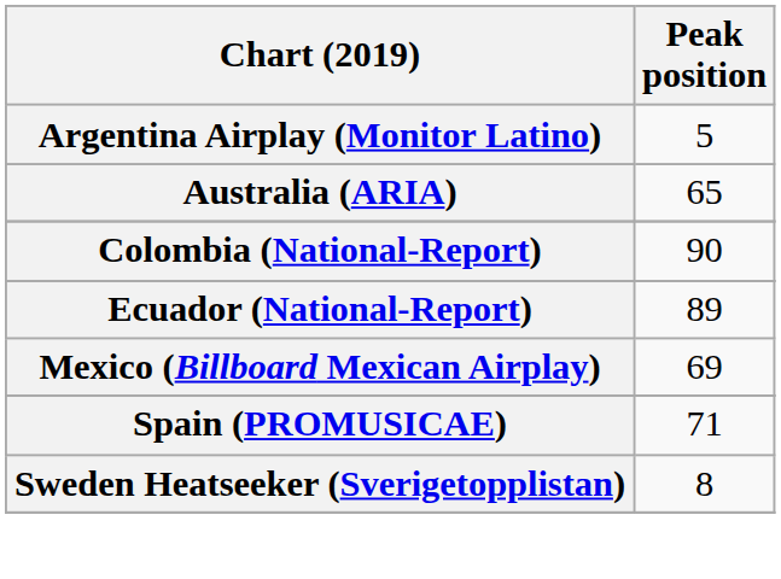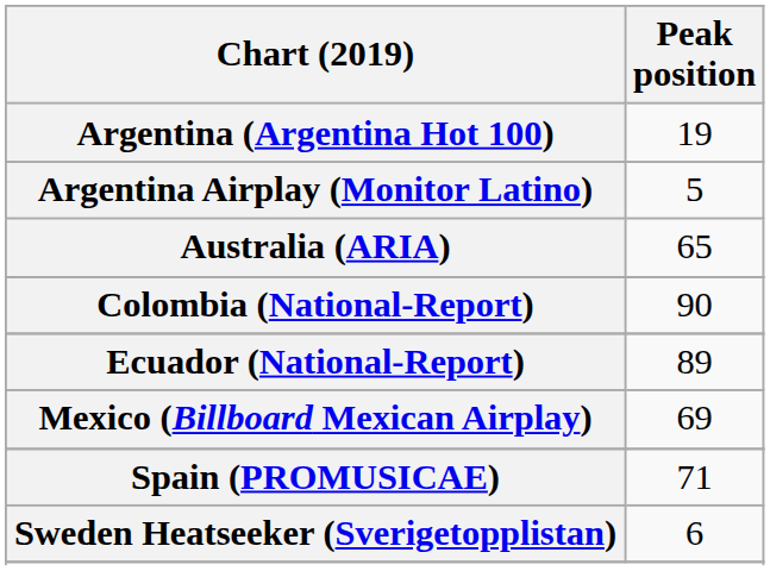 <table class="wikitable sortable plainrowheaders" style="text-align:center">
 <tr>
 <th scope="col">Chart (2019)</th>
 <th scope="col">Peak<br>position</th>
+</tr>
+<tr>
+<th scope="row">Argentina (<a href='#'>Argentina Hot 100</a>)</th>
+<td>19</td>
 </tr>
 <tr>
 <th scope="row">Argentina Airplay (<a href='#'>Monitor Latino</a>)</th>
 <td>5</td>
 </tr>
 <tr>
 <th scope="row">Australia (<a href='#'>ARIA</a>)</th>
 <td>65</td>
 </tr>
 <tr>
 </tr>
 <tr>
 <th scope="row">Colombia (<a href='#'>National-Report</a>)</th>
 <td>90</td>
 </tr>
 <tr>
 </tr>
 <tr>
 <th scope="row">Ecuador (<a href='#'>National-Report</a>)</th>
 <td>89</td>
 </tr>
 <tr>
 <th scope="row">Mexico (<a href='#'><em>Billboard</em> Mexican Airplay</a>)</th>
 <td>69</td>
 </tr>
 <tr>
 </tr>
 <tr>
 <th scope="row">Spain (<a href='#'>PROMUSICAE</a>)</th>
 <td>71</td>
 </tr>
 <tr>
 <th scope="row">Sweden Heatseeker (<a href='#'>Sverigetopplistan</a>)</th>
-<td>8</td>
+<td>6</td>
 </tr>
 <tr>
 </tr>
 <tr>
 </tr>
 <tr>
 </tr>
 </table>
